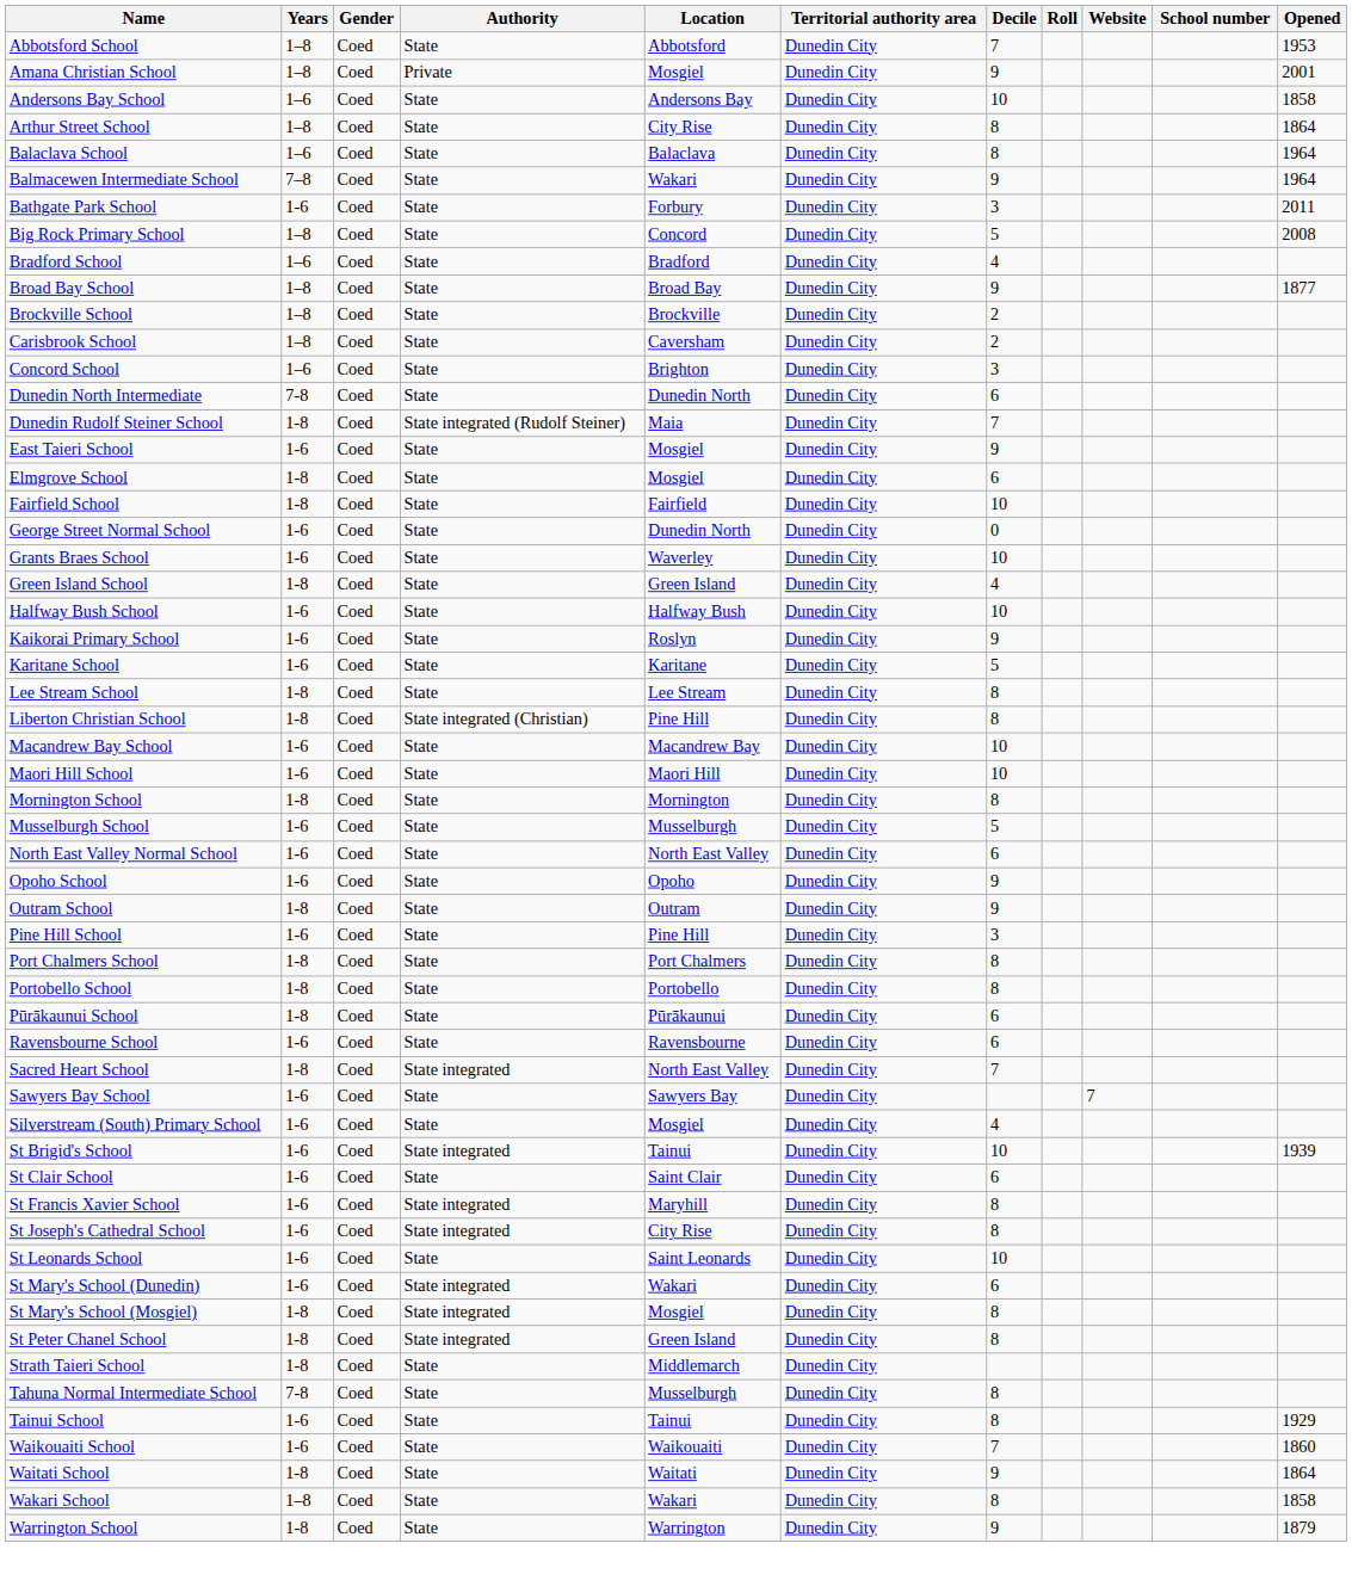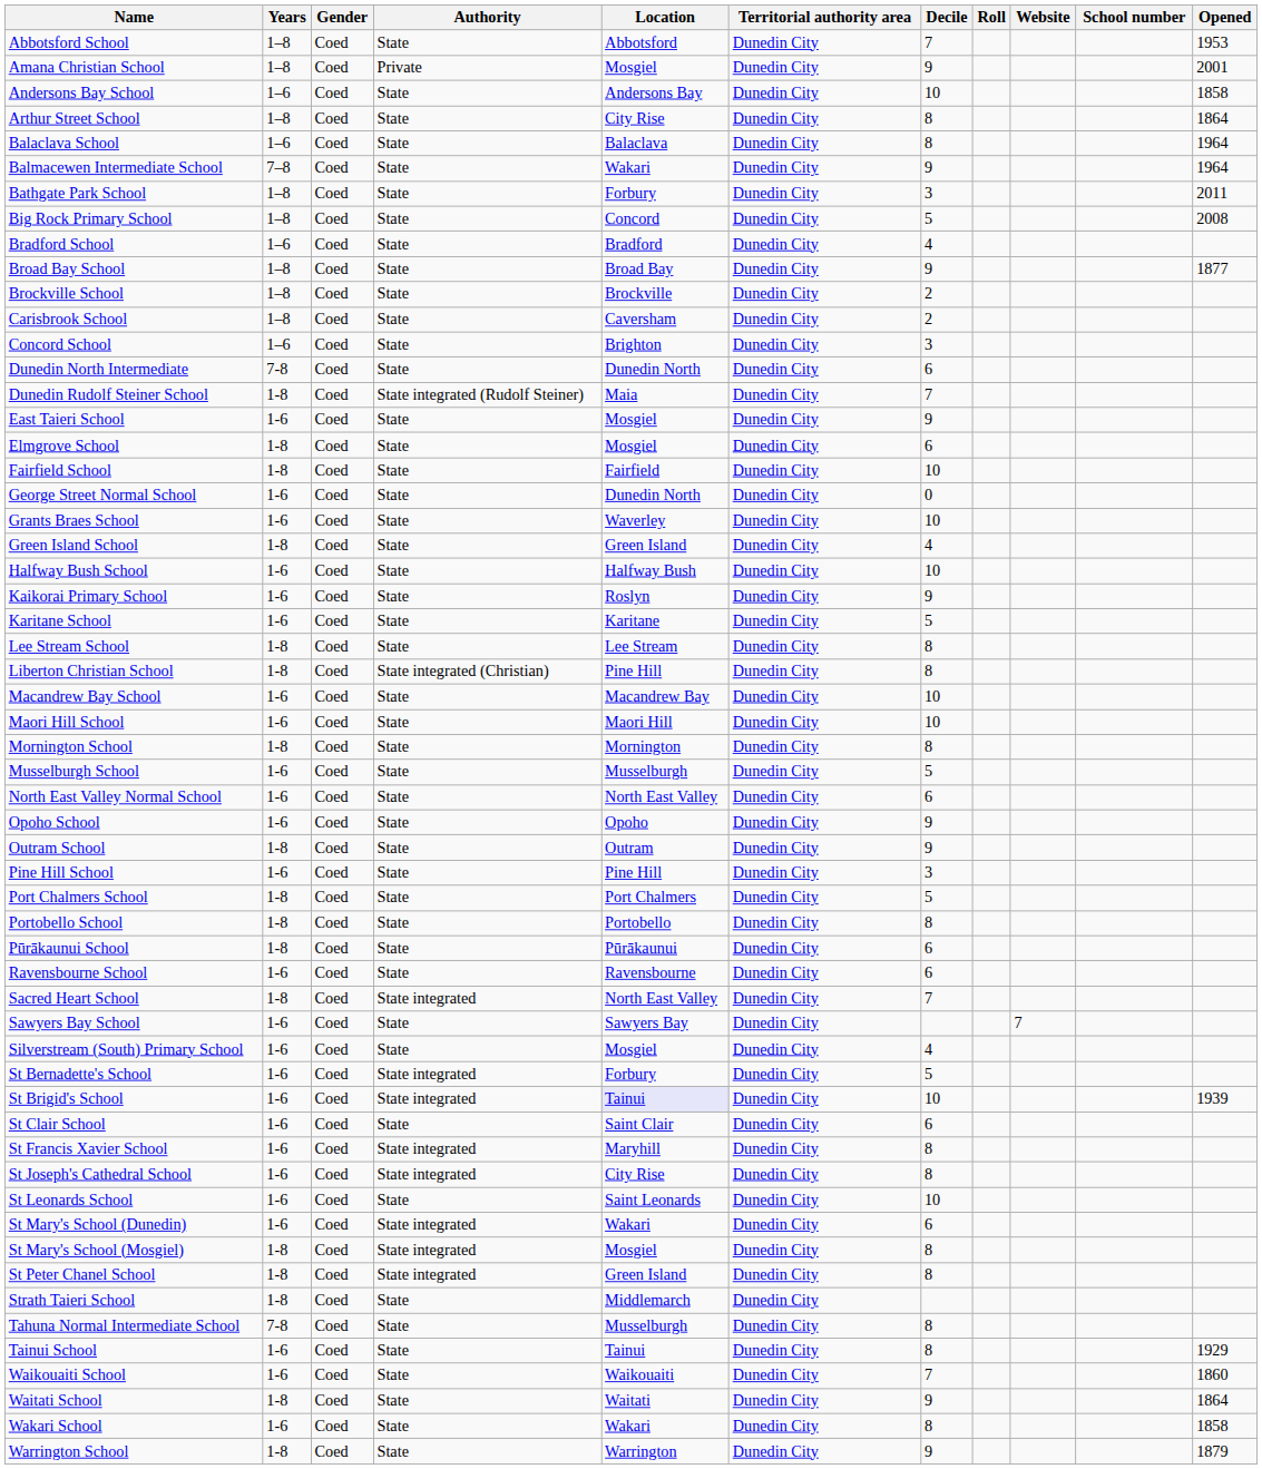 <table class="wikitable sortable" width="100%">
 <tr>
 <th !data-sort-type=text>Name</th>
 <th data-sort-type=text>Years</th>
 <th data-sort-type=text>Gender</th>
 <th data-sort-type=text>Authority</th>
 <th data-sort-type=text>Location</th>
 <th data-sort-type=text>Territorial authority area</th>
 <th data-sort-type=number>Decile</th>
 <th data-sort-type=number>Roll</th>
 <th data-sort-type=text>Website</th>
 <th data-sort-type=text>School number</th>
 <th data-sort-type=text>Opened</th>
 </tr>
 <tr>
 <td><a href='#'>Abbotsford School</a></td>
 <td>1–8</td>
 <td>Coed</td>
 <td>State</td>
 <td><a href='#'>Abbotsford</a></td>
 <td><a href='#'>Dunedin City</a></td>
 <td>7</td>
 <td></td>
 <td></td>
 <td></td>
 <td>1953</td>
 </tr>
 <tr>
 <td><a href='#'>Amana Christian School</a></td>
 <td>1–8</td>
 <td>Coed</td>
 <td>Private</td>
 <td><a href='#'>Mosgiel</a></td>
 <td><a href='#'>Dunedin City</a></td>
 <td>9</td>
 <td></td>
 <td></td>
 <td></td>
 <td>2001</td>
 </tr>
 <tr>
 <td><a href='#'>Andersons Bay School</a></td>
 <td>1–6</td>
 <td>Coed</td>
 <td>State</td>
 <td><a href='#'>Andersons Bay</a></td>
 <td><a href='#'>Dunedin City</a></td>
 <td>10</td>
 <td></td>
 <td></td>
 <td></td>
 <td>1858</td>
 </tr>
 <tr>
 <td><a href='#'>Arthur Street School</a></td>
 <td>1–8</td>
 <td>Coed</td>
 <td>State</td>
 <td><a href='#'>City Rise</a></td>
 <td><a href='#'>Dunedin City</a></td>
 <td>8</td>
 <td></td>
 <td></td>
 <td></td>
 <td>1864</td>
 </tr>
 <tr>
 <td><a href='#'>Balaclava School</a></td>
 <td>1–6</td>
 <td>Coed</td>
 <td>State</td>
 <td><a href='#'>Balaclava</a></td>
 <td><a href='#'>Dunedin City</a></td>
 <td>8</td>
 <td></td>
 <td></td>
 <td></td>
 <td>1964</td>
 </tr>
 <tr>
 <td><a href='#'>Balmacewen Intermediate School</a></td>
 <td>7–8</td>
 <td>Coed</td>
 <td>State</td>
 <td><a href='#'>Wakari</a></td>
 <td><a href='#'>Dunedin City</a></td>
 <td>9</td>
 <td></td>
 <td></td>
 <td></td>
 <td>1964</td>
 </tr>
 <tr>
 <td><a href='#'>Bathgate Park School</a></td>
-<td>1-6</td>
+<td>1–8</td>
 <td>Coed</td>
 <td>State</td>
 <td><a href='#'>Forbury</a></td>
 <td><a href='#'>Dunedin City</a></td>
 <td>3</td>
 <td></td>
 <td></td>
 <td></td>
 <td>2011</td>
 </tr>
 <tr>
 <td><a href='#'>Big Rock Primary School</a></td>
 <td>1–8</td>
 <td>Coed</td>
 <td>State</td>
 <td><a href='#'>Concord</a></td>
 <td><a href='#'>Dunedin City</a></td>
 <td>5</td>
 <td></td>
 <td></td>
 <td></td>
 <td>2008</td>
 </tr>
 <tr>
 <td><a href='#'>Bradford School</a></td>
 <td>1–6</td>
 <td>Coed</td>
 <td>State</td>
 <td><a href='#'>Bradford</a></td>
 <td><a href='#'>Dunedin City</a></td>
 <td>4</td>
 <td></td>
 <td></td>
 <td></td>
 <td></td>
 </tr>
 <tr>
 <td><a href='#'>Broad Bay School</a></td>
 <td>1–8</td>
 <td>Coed</td>
 <td>State</td>
 <td><a href='#'>Broad Bay</a></td>
 <td><a href='#'>Dunedin City</a></td>
 <td>9</td>
 <td></td>
 <td></td>
 <td></td>
 <td>1877</td>
 </tr>
 <tr>
 <td><a href='#'>Brockville School</a></td>
 <td>1–8</td>
 <td>Coed</td>
 <td>State</td>
 <td><a href='#'>Brockville</a></td>
 <td><a href='#'>Dunedin City</a></td>
 <td>2</td>
 <td></td>
 <td></td>
 <td></td>
 <td></td>
 </tr>
 <tr>
 <td><a href='#'>Carisbrook School</a></td>
 <td>1–8</td>
 <td>Coed</td>
 <td>State</td>
 <td><a href='#'>Caversham</a></td>
 <td><a href='#'>Dunedin City</a></td>
 <td>2</td>
 <td></td>
 <td></td>
 <td></td>
 <td></td>
 </tr>
 <tr>
 <td><a href='#'>Concord School</a></td>
 <td>1–6</td>
 <td>Coed</td>
 <td>State</td>
 <td><a href='#'>Brighton</a></td>
 <td><a href='#'>Dunedin City</a></td>
 <td>3</td>
 <td></td>
 <td></td>
 <td></td>
 <td></td>
 </tr>
 <tr>
 <td><a href='#'>Dunedin North Intermediate</a></td>
 <td>7-8</td>
 <td>Coed</td>
 <td>State</td>
 <td><a href='#'>Dunedin North</a></td>
 <td><a href='#'>Dunedin City</a></td>
 <td>6</td>
 <td></td>
 <td></td>
 <td></td>
 <td></td>
 </tr>
 <tr>
 <td><a href='#'>Dunedin Rudolf Steiner School</a></td>
 <td>1-8</td>
 <td>Coed</td>
 <td>State integrated (Rudolf Steiner)</td>
 <td><a href='#'>Maia</a></td>
 <td><a href='#'>Dunedin City</a></td>
 <td>7</td>
 <td></td>
 <td></td>
 <td></td>
 <td></td>
 </tr>
 <tr>
 <td><a href='#'>East Taieri School</a></td>
 <td>1-6</td>
 <td>Coed</td>
 <td>State</td>
 <td><a href='#'>Mosgiel</a></td>
 <td><a href='#'>Dunedin City</a></td>
 <td>9</td>
 <td></td>
 <td></td>
 <td></td>
 <td></td>
 </tr>
 <tr>
 <td><a href='#'>Elmgrove School</a></td>
 <td>1-8</td>
 <td>Coed</td>
 <td>State</td>
 <td><a href='#'>Mosgiel</a></td>
 <td><a href='#'>Dunedin City</a></td>
 <td>6</td>
 <td></td>
 <td></td>
 <td></td>
 <td></td>
 </tr>
 <tr>
 <td><a href='#'>Fairfield School</a></td>
 <td>1-8</td>
 <td>Coed</td>
 <td>State</td>
 <td><a href='#'>Fairfield</a></td>
 <td><a href='#'>Dunedin City</a></td>
 <td>10</td>
 <td></td>
 <td></td>
 <td></td>
 <td></td>
 </tr>
 <tr>
 <td><a href='#'>George Street Normal School</a></td>
 <td>1-6</td>
 <td>Coed</td>
 <td>State</td>
 <td><a href='#'>Dunedin North</a></td>
 <td><a href='#'>Dunedin City</a></td>
 <td>0</td>
 <td></td>
 <td></td>
 <td></td>
 <td></td>
 </tr>
 <tr>
 <td><a href='#'>Grants Braes School</a></td>
 <td>1-6</td>
 <td>Coed</td>
 <td>State</td>
 <td><a href='#'>Waverley</a></td>
 <td><a href='#'>Dunedin City</a></td>
 <td>10</td>
 <td></td>
 <td></td>
 <td></td>
 <td></td>
 </tr>
 <tr>
 <td><a href='#'>Green Island School</a></td>
 <td>1-8</td>
 <td>Coed</td>
 <td>State</td>
 <td><a href='#'>Green Island</a></td>
 <td><a href='#'>Dunedin City</a></td>
 <td>4</td>
 <td></td>
 <td></td>
 <td></td>
 <td></td>
 </tr>
 <tr>
 <td><a href='#'>Halfway Bush School</a></td>
 <td>1-6</td>
 <td>Coed</td>
 <td>State</td>
 <td><a href='#'>Halfway Bush</a></td>
 <td><a href='#'>Dunedin City</a></td>
 <td>10</td>
 <td></td>
 <td></td>
 <td></td>
 <td></td>
 </tr>
 <tr>
 <td><a href='#'>Kaikorai Primary School</a></td>
 <td>1-6</td>
 <td>Coed</td>
 <td>State</td>
 <td><a href='#'>Roslyn</a></td>
 <td><a href='#'>Dunedin City</a></td>
 <td>9</td>
 <td></td>
 <td></td>
 <td></td>
 <td></td>
 </tr>
 <tr>
 <td><a href='#'>Karitane School</a></td>
 <td>1-6</td>
 <td>Coed</td>
 <td>State</td>
 <td><a href='#'>Karitane</a></td>
 <td><a href='#'>Dunedin City</a></td>
 <td>5</td>
 <td></td>
 <td></td>
 <td></td>
 <td></td>
 </tr>
 <tr>
 <td><a href='#'>Lee Stream School</a></td>
 <td>1-8</td>
 <td>Coed</td>
 <td>State</td>
 <td><a href='#'>Lee Stream</a></td>
 <td><a href='#'>Dunedin City</a></td>
 <td>8</td>
 <td></td>
 <td></td>
 <td></td>
 <td></td>
 </tr>
 <tr>
 <td><a href='#'>Liberton Christian School</a></td>
 <td>1-8</td>
 <td>Coed</td>
 <td>State integrated (Christian)</td>
 <td><a href='#'>Pine Hill</a></td>
 <td><a href='#'>Dunedin City</a></td>
 <td>8</td>
 <td></td>
 <td></td>
 <td></td>
 <td></td>
 </tr>
 <tr>
 <td><a href='#'>Macandrew Bay School</a></td>
 <td>1-6</td>
 <td>Coed</td>
 <td>State</td>
 <td><a href='#'>Macandrew Bay</a></td>
 <td><a href='#'>Dunedin City</a></td>
 <td>10</td>
 <td></td>
 <td></td>
 <td></td>
 <td></td>
 </tr>
 <tr>
 <td><a href='#'>Maori Hill School</a></td>
 <td>1-6</td>
 <td>Coed</td>
 <td>State</td>
 <td><a href='#'>Maori Hill</a></td>
 <td><a href='#'>Dunedin City</a></td>
 <td>10</td>
 <td></td>
 <td></td>
 <td></td>
 <td></td>
 </tr>
 <tr>
 <td><a href='#'>Mornington School</a></td>
 <td>1-8</td>
 <td>Coed</td>
 <td>State</td>
 <td><a href='#'>Mornington</a></td>
 <td><a href='#'>Dunedin City</a></td>
 <td>8</td>
 <td></td>
 <td></td>
 <td></td>
 <td></td>
 </tr>
 <tr>
 <td><a href='#'>Musselburgh School</a></td>
 <td>1-6</td>
 <td>Coed</td>
 <td>State</td>
 <td><a href='#'>Musselburgh</a></td>
 <td><a href='#'>Dunedin City</a></td>
 <td>5</td>
 <td></td>
 <td></td>
 <td></td>
 <td></td>
 </tr>
 <tr>
 <td><a href='#'>North East Valley Normal School</a></td>
 <td>1-6</td>
 <td>Coed</td>
 <td>State</td>
 <td><a href='#'>North East Valley</a></td>
 <td><a href='#'>Dunedin City</a></td>
 <td>6</td>
 <td></td>
 <td></td>
 <td></td>
 <td></td>
 </tr>
 <tr>
 <td><a href='#'>Opoho School</a></td>
 <td>1-6</td>
 <td>Coed</td>
 <td>State</td>
 <td><a href='#'>Opoho</a></td>
 <td><a href='#'>Dunedin City</a></td>
 <td>9</td>
 <td></td>
 <td></td>
 <td></td>
 <td></td>
 </tr>
 <tr>
 <td><a href='#'>Outram School</a></td>
 <td>1-8</td>
 <td>Coed</td>
 <td>State</td>
 <td><a href='#'>Outram</a></td>
 <td><a href='#'>Dunedin City</a></td>
 <td>9</td>
 <td></td>
 <td></td>
 <td></td>
 <td></td>
 </tr>
 <tr>
 <td><a href='#'>Pine Hill School</a></td>
 <td>1-6</td>
 <td>Coed</td>
 <td>State</td>
 <td><a href='#'>Pine Hill</a></td>
 <td><a href='#'>Dunedin City</a></td>
 <td>3</td>
 <td></td>
 <td></td>
 <td></td>
 <td></td>
 </tr>
 <tr>
 <td><a href='#'>Port Chalmers School</a></td>
 <td>1-8</td>
 <td>Coed</td>
 <td>State</td>
 <td><a href='#'>Port Chalmers</a></td>
 <td><a href='#'>Dunedin City</a></td>
-<td>8</td>
+<td>5</td>
 <td></td>
 <td></td>
 <td></td>
 <td></td>
 </tr>
 <tr>
 <td><a href='#'>Portobello School</a></td>
 <td>1-8</td>
 <td>Coed</td>
 <td>State</td>
 <td><a href='#'>Portobello</a></td>
 <td><a href='#'>Dunedin City</a></td>
 <td>8</td>
 <td></td>
 <td></td>
 <td></td>
 <td></td>
 </tr>
 <tr>
 <td><a href='#'>Pūrākaunui School</a></td>
 <td>1-8</td>
 <td>Coed</td>
 <td>State</td>
 <td><a href='#'>Pūrākaunui</a></td>
 <td><a href='#'>Dunedin City</a></td>
 <td>6</td>
 <td></td>
 <td></td>
 <td></td>
 <td></td>
 </tr>
 <tr>
 <td><a href='#'>Ravensbourne School</a></td>
 <td>1-6</td>
 <td>Coed</td>
 <td>State</td>
 <td><a href='#'>Ravensbourne</a></td>
 <td><a href='#'>Dunedin City</a></td>
 <td>6</td>
 <td></td>
 <td></td>
 <td></td>
 <td></td>
 </tr>
 <tr>
 <td><a href='#'>Sacred Heart School</a></td>
 <td>1-8</td>
 <td>Coed</td>
 <td>State integrated</td>
 <td><a href='#'>North East Valley</a></td>
 <td><a href='#'>Dunedin City</a></td>
 <td>7</td>
 <td></td>
 <td></td>
 <td></td>
 <td></td>
 </tr>
 <tr>
 <td><a href='#'>Sawyers Bay School</a></td>
 <td>1-6</td>
 <td>Coed</td>
 <td>State</td>
 <td><a href='#'>Sawyers Bay</a></td>
 <td><a href='#'>Dunedin City</a></td>
 <td></td>
 <td></td>
 <td>7</td>
 <td></td>
 <td></td>
 </tr>
 <tr>
 <td><a href='#'>Silverstream (South) Primary School</a></td>
 <td>1-6</td>
 <td>Coed</td>
 <td>State</td>
 <td><a href='#'>Mosgiel</a></td>
 <td><a href='#'>Dunedin City</a></td>
 <td>4</td>
 <td></td>
 <td></td>
 <td></td>
 <td></td>
 </tr>
 <tr>
+<td><a href='#'>St Bernadette's School</a></td>
+<td>1-6</td>
+<td>Coed</td>
+<td>State integrated</td>
+<td><a href='#'>Forbury</a></td>
+<td><a href='#'>Dunedin City</a></td>
+<td>5</td>
+<td></td>
+<td></td>
+<td></td>
+<td></td>
+</tr>
+<tr>
 <td><a href='#'>St Brigid's School</a></td>
 <td>1-6</td>
 <td>Coed</td>
 <td>State integrated</td>
-<td><a href='#'>Tainui</a></td>
+<td style="background: lavender;"><a href='#'>Tainui</a></td>
 <td><a href='#'>Dunedin City</a></td>
 <td>10</td>
 <td></td>
 <td></td>
 <td></td>
 <td>1939</td>
 </tr>
 <tr>
 <td><a href='#'>St Clair School</a></td>
 <td>1-6</td>
 <td>Coed</td>
 <td>State</td>
 <td><a href='#'>Saint Clair</a></td>
 <td><a href='#'>Dunedin City</a></td>
 <td>6</td>
 <td></td>
 <td></td>
 <td></td>
 <td></td>
 </tr>
 <tr>
 <td><a href='#'>St Francis Xavier School</a></td>
 <td>1-6</td>
 <td>Coed</td>
 <td>State integrated</td>
 <td><a href='#'>Maryhill</a></td>
 <td><a href='#'>Dunedin City</a></td>
 <td>8</td>
 <td></td>
 <td></td>
 <td></td>
 <td></td>
 </tr>
 <tr>
 <td><a href='#'>St Joseph's Cathedral School</a></td>
 <td>1-6</td>
 <td>Coed</td>
 <td>State integrated</td>
 <td><a href='#'>City Rise</a></td>
 <td><a href='#'>Dunedin City</a></td>
 <td>8</td>
 <td></td>
 <td></td>
 <td></td>
 <td></td>
 </tr>
 <tr>
 <td><a href='#'>St Leonards School</a></td>
 <td>1-6</td>
 <td>Coed</td>
 <td>State</td>
 <td><a href='#'>Saint Leonards</a></td>
 <td><a href='#'>Dunedin City</a></td>
 <td>10</td>
 <td></td>
 <td></td>
 <td></td>
 <td></td>
 </tr>
 <tr>
 <td><a href='#'>St Mary's School (Dunedin)</a></td>
 <td>1-6</td>
 <td>Coed</td>
 <td>State integrated</td>
 <td><a href='#'>Wakari</a></td>
 <td><a href='#'>Dunedin City</a></td>
 <td>6</td>
 <td></td>
 <td></td>
 <td></td>
 <td></td>
 </tr>
 <tr>
 <td><a href='#'>St Mary's School (Mosgiel)</a></td>
 <td>1-8</td>
 <td>Coed</td>
 <td>State integrated</td>
 <td><a href='#'>Mosgiel</a></td>
 <td><a href='#'>Dunedin City</a></td>
 <td>8</td>
 <td></td>
 <td></td>
 <td></td>
 <td></td>
 </tr>
 <tr>
 <td><a href='#'>St Peter Chanel School</a></td>
 <td>1-8</td>
 <td>Coed</td>
 <td>State integrated</td>
 <td><a href='#'>Green Island</a></td>
 <td><a href='#'>Dunedin City</a></td>
 <td>8</td>
 <td></td>
 <td></td>
 <td></td>
 <td></td>
 </tr>
 <tr>
 <td><a href='#'>Strath Taieri School</a></td>
 <td>1-8</td>
 <td>Coed</td>
 <td>State</td>
 <td><a href='#'>Middlemarch</a></td>
 <td><a href='#'>Dunedin City</a></td>
 <td></td>
 <td></td>
 <td></td>
 <td></td>
 <td></td>
 </tr>
 <tr>
 <td><a href='#'>Tahuna Normal Intermediate School</a></td>
 <td>7-8</td>
 <td>Coed</td>
 <td>State</td>
 <td><a href='#'>Musselburgh</a></td>
 <td><a href='#'>Dunedin City</a></td>
 <td>8</td>
 <td></td>
 <td></td>
 <td></td>
 <td></td>
 </tr>
 <tr>
 <td><a href='#'>Tainui School</a></td>
 <td>1-6</td>
 <td>Coed</td>
 <td>State</td>
 <td><a href='#'>Tainui</a></td>
 <td><a href='#'>Dunedin City</a></td>
 <td>8</td>
 <td></td>
 <td></td>
 <td></td>
 <td>1929</td>
 </tr>
 <tr>
 <td><a href='#'>Waikouaiti School</a></td>
 <td>1-6</td>
 <td>Coed</td>
 <td>State</td>
 <td><a href='#'>Waikouaiti</a></td>
 <td><a href='#'>Dunedin City</a></td>
 <td>7</td>
 <td></td>
 <td></td>
 <td></td>
 <td>1860</td>
 </tr>
 <tr>
 <td><a href='#'>Waitati School</a></td>
 <td>1-8</td>
 <td>Coed</td>
 <td>State</td>
 <td><a href='#'>Waitati</a></td>
 <td><a href='#'>Dunedin City</a></td>
 <td>9</td>
 <td></td>
 <td></td>
 <td></td>
 <td>1864</td>
 </tr>
 <tr>
 <td><a href='#'>Wakari School</a></td>
-<td>1–8</td>
+<td>1-6</td>
 <td>Coed</td>
 <td>State</td>
 <td><a href='#'>Wakari</a></td>
 <td><a href='#'>Dunedin City</a></td>
 <td>8</td>
 <td></td>
 <td></td>
 <td></td>
 <td>1858</td>
 </tr>
 <tr>
 <td><a href='#'>Warrington School</a></td>
 <td>1-8</td>
 <td>Coed</td>
 <td>State</td>
 <td><a href='#'>Warrington</a></td>
 <td><a href='#'>Dunedin City</a></td>
 <td>9</td>
 <td></td>
 <td></td>
 <td></td>
 <td>1879</td>
 </tr>
 </table>
